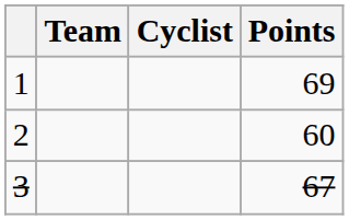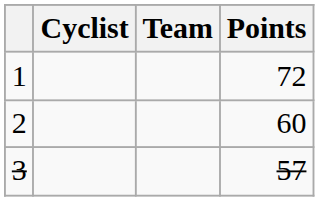 <table class="wikitable">
 <tr>
 <th></th>
+<th>Cyclist</th>
 <th>Team</th>
-<th>Cyclist</th>
 <th>Points</th>
 </tr>
 <tr>
 <td>1</td>
+<td> </td>
 <td></td>
-<td> </td>
-<td align="right">69</td>
+<td align="right">72</td>
 </tr>
 <tr>
 <td>2</td>
 <td></td>
 <td></td>
 <td align="right">60</td>
 </tr>
 <tr>
 <td><s>3</s></td>
 <td><s></s></td>
 <td><s></s></td>
-<td align="right"><s>67</s></td>
+<td align="right"><s>57</s></td>
 </tr>
 </table>
